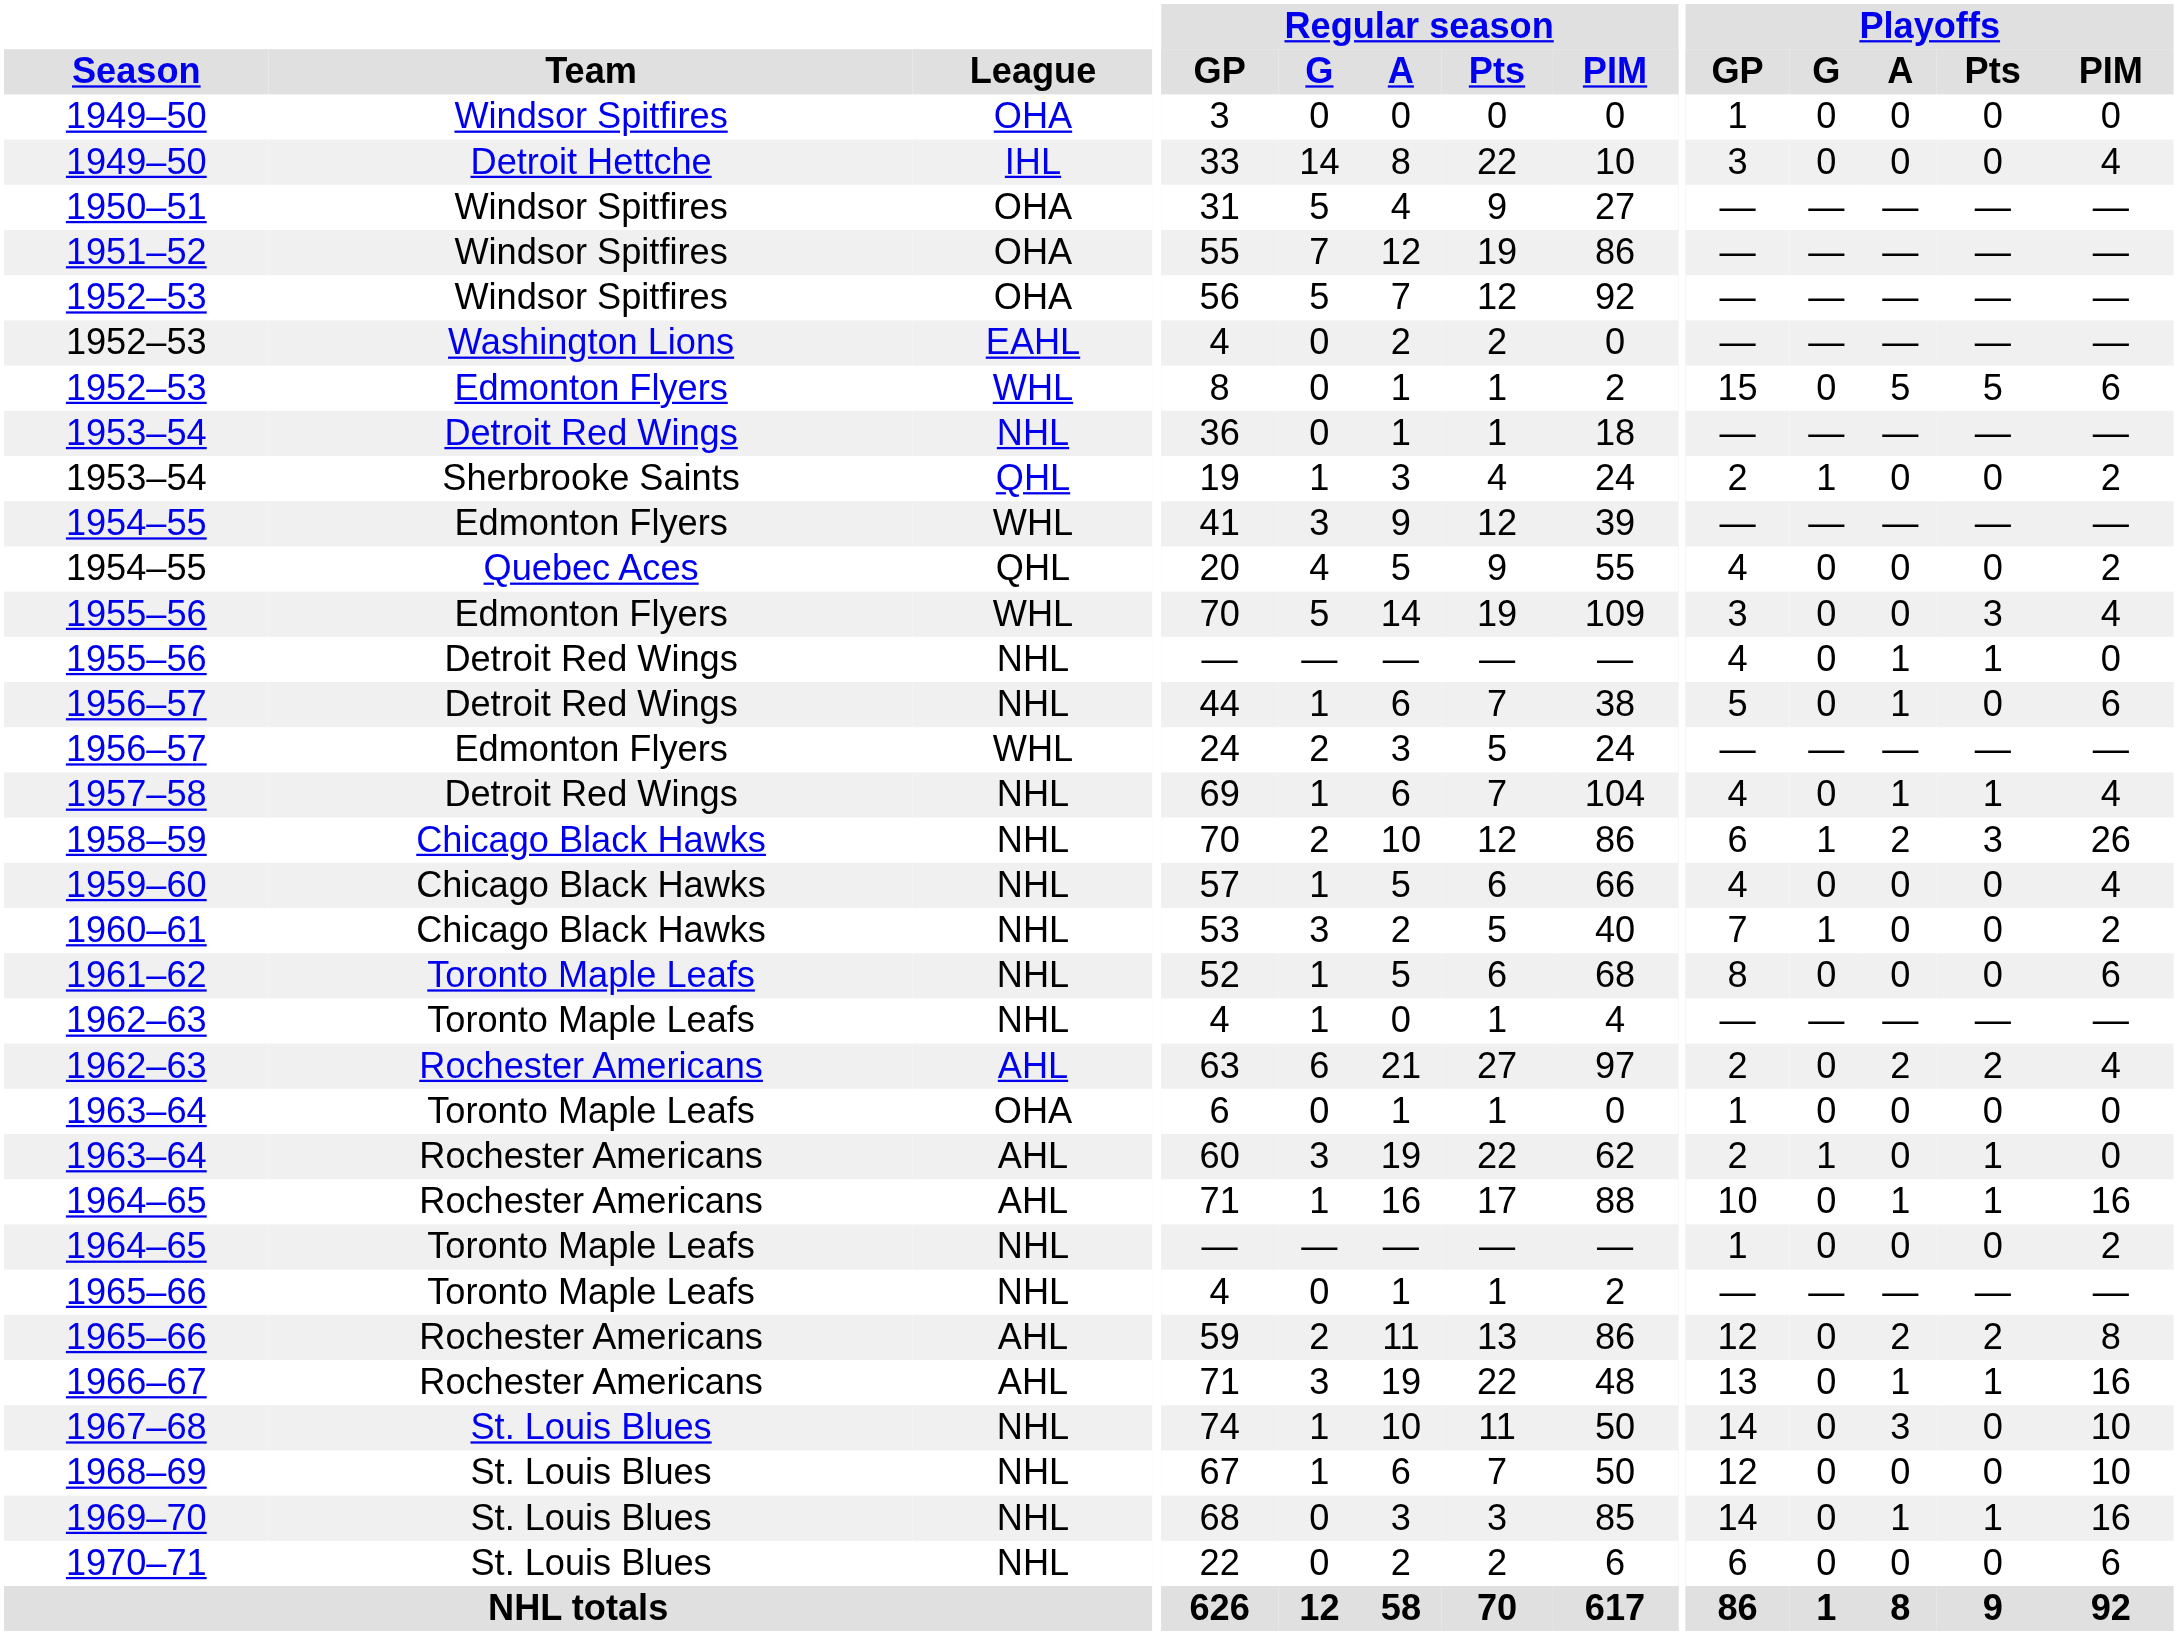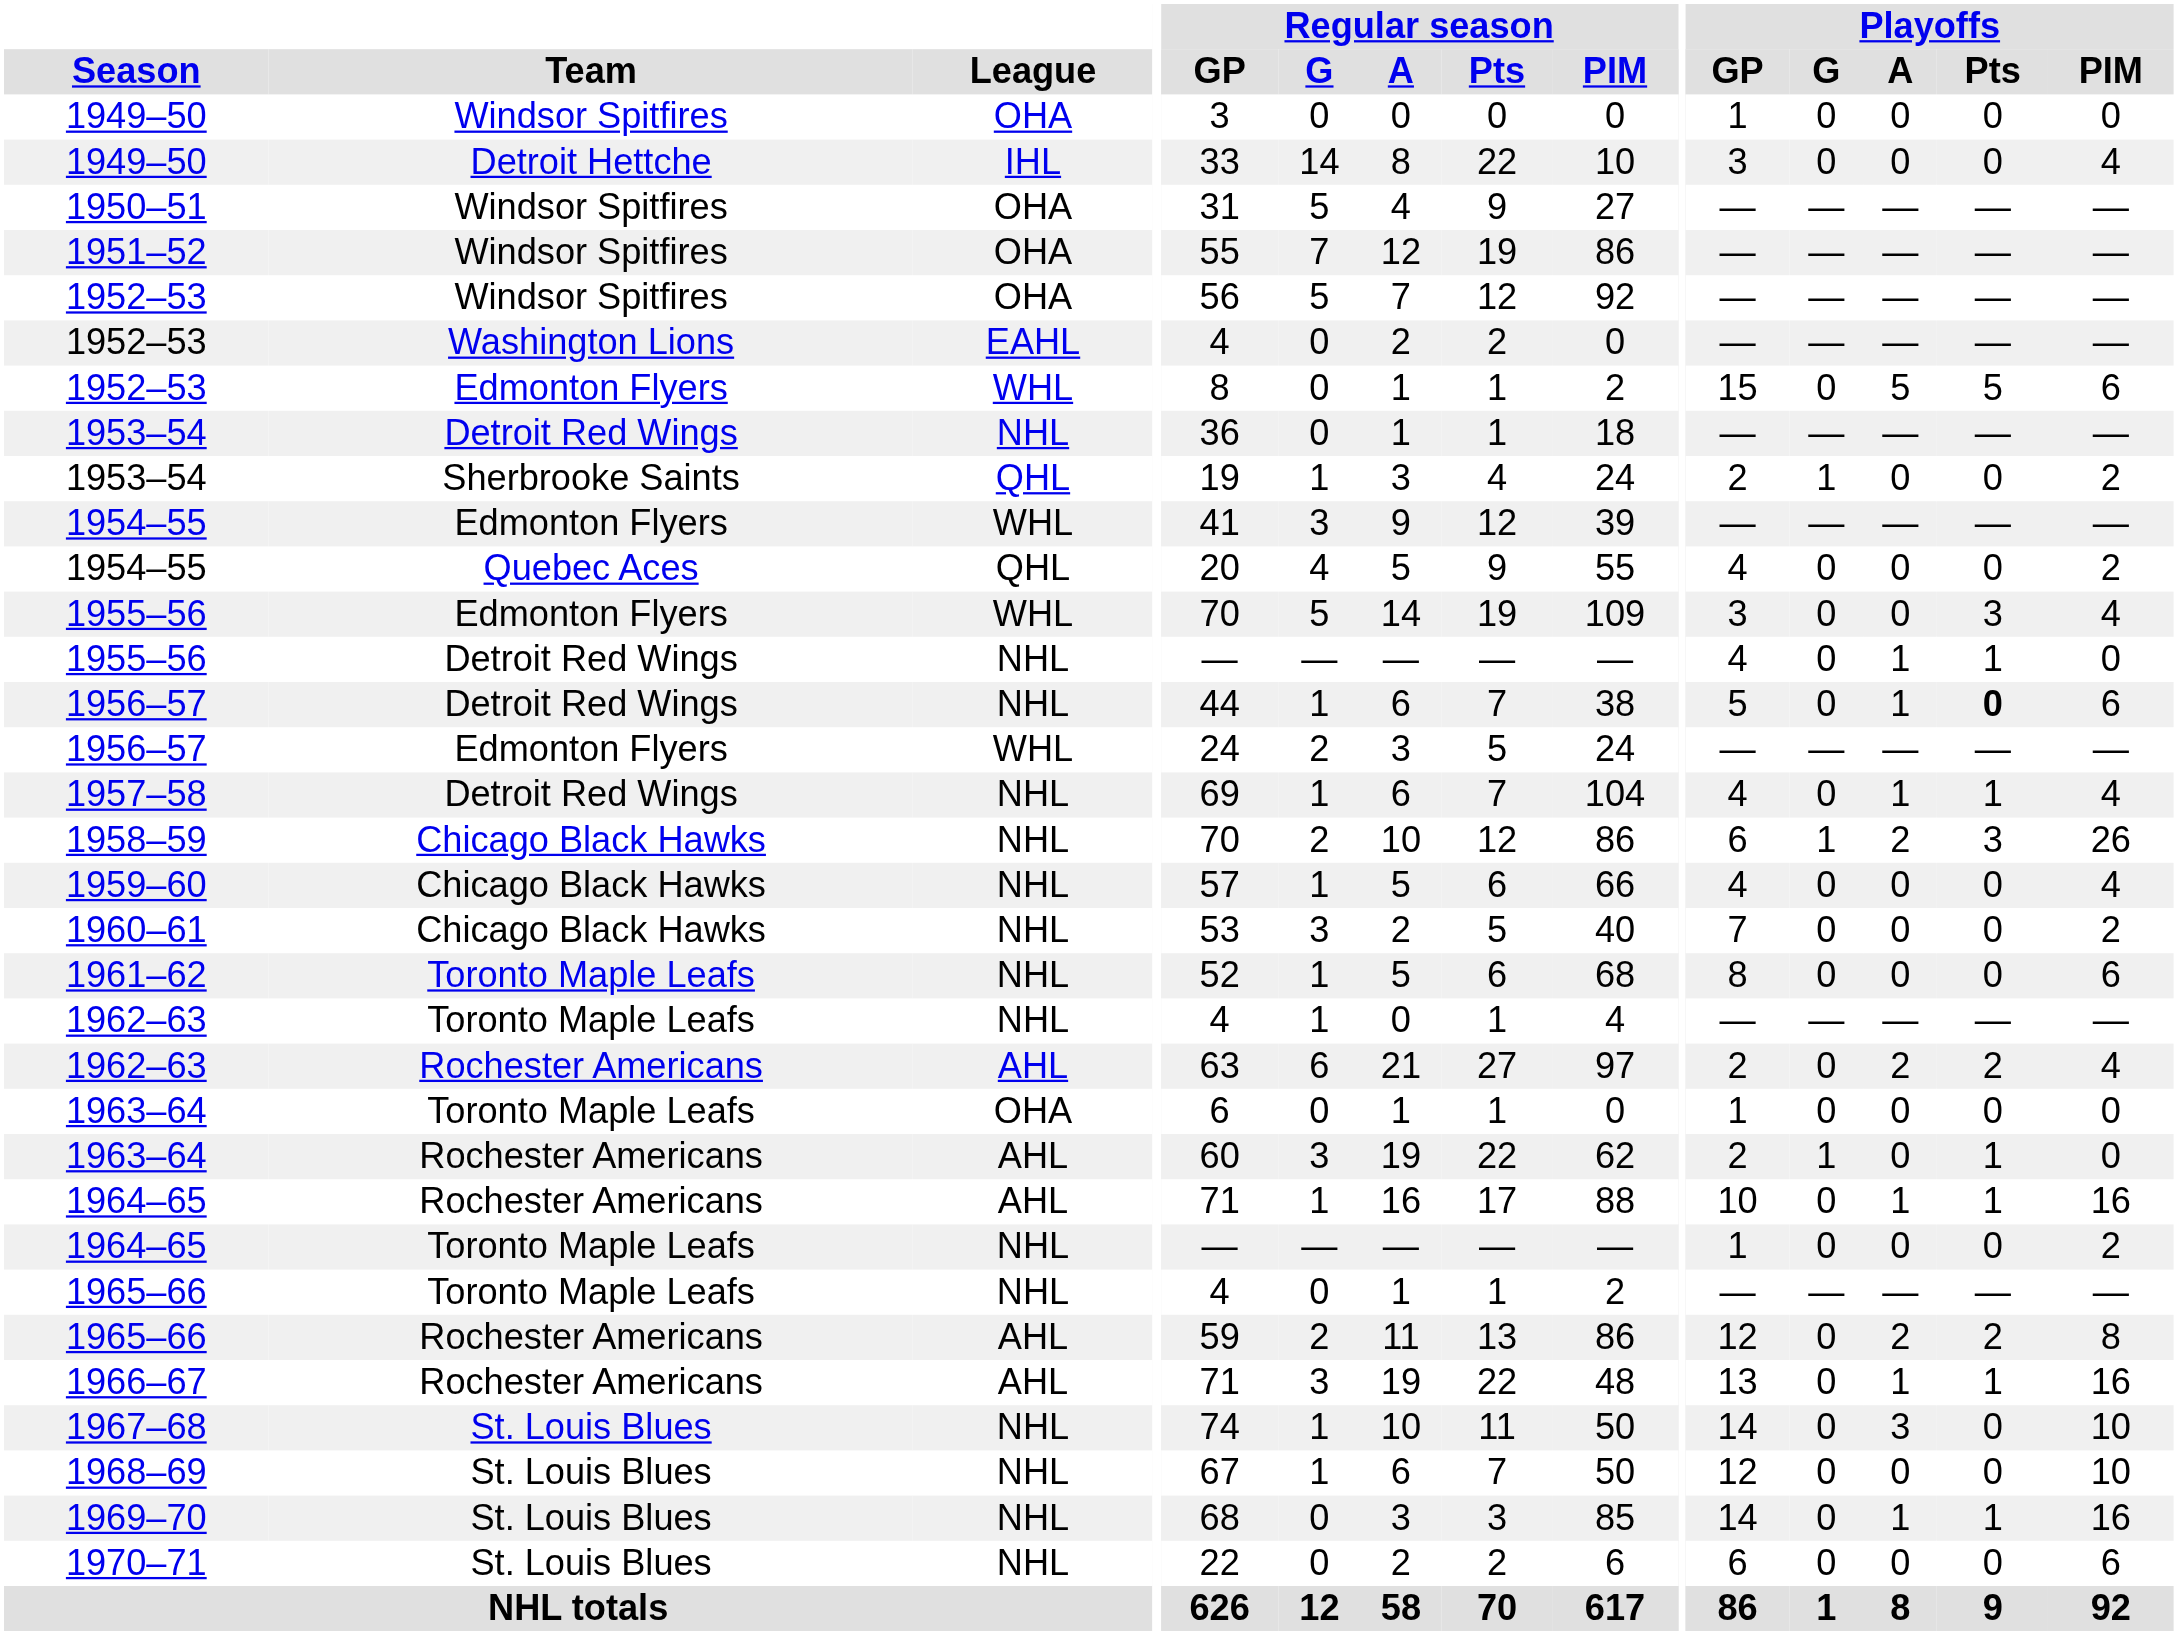 <table border="0" cellpadding="1" cellspacing="0" style="text-align:center; width:60em">
 <tr bgcolor="#e0e0e0">
 <th colspan="3" bgcolor="#ffffff"></th>
 <th rowspan="100" bgcolor="#ffffff"></th>
 <th colspan="5"><a href='#'>Regular season</a></th>
 <th rowspan="100" bgcolor="#ffffff"></th>
 <th colspan="5"><a href='#'>Playoffs</a></th>
 </tr>
 <tr bgcolor="#e0e0e0">
 <th><a href='#'>Season</a></th>
 <th>Team</th>
 <th>League</th>
 <th>GP</th>
 <th><a href='#'>G</a></th>
 <th><a href='#'>A</a></th>
 <th><a href='#'>Pts</a></th>
 <th><a href='#'>PIM</a></th>
 <th>GP</th>
 <th>G</th>
 <th>A</th>
 <th>Pts</th>
 <th>PIM</th>
 </tr>
 <tr>
 <td><a href='#'>1949–50</a></td>
 <td><a href='#'>Windsor Spitfires</a></td>
 <td><a href='#'>OHA</a></td>
 <td>3</td>
 <td>0</td>
 <td>0</td>
 <td>0</td>
 <td>0</td>
 <td>1</td>
 <td>0</td>
 <td>0</td>
 <td>0</td>
 <td>0</td>
 </tr>
 <tr bgcolor="#f0f0f0">
 <td><a href='#'>1949–50</a></td>
 <td><a href='#'>Detroit Hettche</a></td>
 <td><a href='#'>IHL</a></td>
 <td>33</td>
 <td>14</td>
 <td>8</td>
 <td>22</td>
 <td>10</td>
 <td>3</td>
 <td>0</td>
 <td>0</td>
 <td>0</td>
 <td>4</td>
 </tr>
 <tr>
 <td><a href='#'>1950–51</a></td>
 <td>Windsor Spitfires</td>
 <td>OHA</td>
 <td>31</td>
 <td>5</td>
 <td>4</td>
 <td>9</td>
 <td>27</td>
 <td>—</td>
 <td>—</td>
 <td>—</td>
 <td>—</td>
 <td>—</td>
 </tr>
 <tr bgcolor="#f0f0f0">
 <td><a href='#'>1951–52</a></td>
 <td>Windsor Spitfires</td>
 <td>OHA</td>
 <td>55</td>
 <td>7</td>
 <td>12</td>
 <td>19</td>
 <td>86</td>
 <td>—</td>
 <td>—</td>
 <td>—</td>
 <td>—</td>
 <td>—</td>
 </tr>
 <tr>
 <td><a href='#'>1952–53</a></td>
 <td>Windsor Spitfires</td>
 <td>OHA</td>
 <td>56</td>
 <td>5</td>
 <td>7</td>
 <td>12</td>
 <td>92</td>
 <td>—</td>
 <td>—</td>
 <td>—</td>
 <td>—</td>
 <td>—</td>
 </tr>
 <tr bgcolor="#f0f0f0">
 <td>1952–53</td>
 <td><a href='#'>Washington Lions</a></td>
 <td><a href='#'>EAHL</a></td>
 <td>4</td>
 <td>0</td>
 <td>2</td>
 <td>2</td>
 <td>0</td>
 <td>—</td>
 <td>—</td>
 <td>—</td>
 <td>—</td>
 <td>—</td>
 </tr>
 <tr>
 <td><a href='#'>1952–53</a></td>
 <td><a href='#'>Edmonton Flyers</a></td>
 <td><a href='#'>WHL</a></td>
 <td>8</td>
 <td>0</td>
 <td>1</td>
 <td>1</td>
 <td>2</td>
 <td>15</td>
 <td>0</td>
 <td>5</td>
 <td>5</td>
 <td>6</td>
 </tr>
 <tr bgcolor="#f0f0f0">
 <td><a href='#'>1953–54</a></td>
 <td><a href='#'>Detroit Red Wings</a></td>
 <td><a href='#'>NHL</a></td>
 <td>36</td>
 <td>0</td>
 <td>1</td>
 <td>1</td>
 <td>18</td>
 <td>—</td>
 <td>—</td>
 <td>—</td>
 <td>—</td>
 <td>—</td>
 </tr>
 <tr>
 <td>1953–54</td>
 <td>Sherbrooke Saints</td>
 <td><a href='#'>QHL</a></td>
 <td>19</td>
 <td>1</td>
 <td>3</td>
 <td>4</td>
 <td>24</td>
 <td>2</td>
 <td>1</td>
 <td>0</td>
 <td>0</td>
 <td>2</td>
 </tr>
 <tr bgcolor="#f0f0f0">
 <td><a href='#'>1954–55</a></td>
 <td>Edmonton Flyers</td>
 <td>WHL</td>
 <td>41</td>
 <td>3</td>
 <td>9</td>
 <td>12</td>
 <td>39</td>
 <td>—</td>
 <td>—</td>
 <td>—</td>
 <td>—</td>
 <td>—</td>
 </tr>
 <tr>
 <td>1954–55</td>
 <td><a href='#'>Quebec Aces</a></td>
 <td>QHL</td>
 <td>20</td>
 <td>4</td>
 <td>5</td>
 <td>9</td>
 <td>55</td>
 <td>4</td>
 <td>0</td>
 <td>0</td>
 <td>0</td>
 <td>2</td>
 </tr>
 <tr bgcolor="#f0f0f0">
 <td><a href='#'>1955–56</a></td>
 <td>Edmonton Flyers</td>
 <td>WHL</td>
 <td>70</td>
 <td>5</td>
 <td>14</td>
 <td>19</td>
 <td>109</td>
 <td>3</td>
 <td>0</td>
 <td>0</td>
 <td>3</td>
 <td>4</td>
 </tr>
 <tr>
 <td><a href='#'>1955–56</a></td>
 <td>Detroit Red Wings</td>
 <td>NHL</td>
 <td>—</td>
 <td>—</td>
 <td>—</td>
 <td>—</td>
 <td>—</td>
 <td>4</td>
 <td>0</td>
 <td>1</td>
 <td>1</td>
 <td>0</td>
 </tr>
 <tr bgcolor="#f0f0f0">
 <td><a href='#'>1956–57</a></td>
 <td>Detroit Red Wings</td>
 <td>NHL</td>
 <td>44</td>
 <td>1</td>
 <td>6</td>
 <td>7</td>
 <td>38</td>
 <td>5</td>
 <td>0</td>
 <td>1</td>
-<td>0</td>
+<td><strong>0</strong></td>
 <td>6</td>
 </tr>
 <tr>
 <td><a href='#'>1956–57</a></td>
 <td>Edmonton Flyers</td>
 <td>WHL</td>
 <td>24</td>
 <td>2</td>
 <td>3</td>
 <td>5</td>
 <td>24</td>
 <td>—</td>
 <td>—</td>
 <td>—</td>
 <td>—</td>
 <td>—</td>
 </tr>
 <tr bgcolor="#f0f0f0">
 <td><a href='#'>1957–58</a></td>
 <td>Detroit Red Wings</td>
 <td>NHL</td>
 <td>69</td>
 <td>1</td>
 <td>6</td>
 <td>7</td>
 <td>104</td>
 <td>4</td>
 <td>0</td>
 <td>1</td>
 <td>1</td>
 <td>4</td>
 </tr>
 <tr>
 <td><a href='#'>1958–59</a></td>
 <td><a href='#'>Chicago Black Hawks</a></td>
 <td>NHL</td>
 <td>70</td>
 <td>2</td>
 <td>10</td>
 <td>12</td>
 <td>86</td>
 <td>6</td>
 <td>1</td>
 <td>2</td>
 <td>3</td>
 <td>26</td>
 </tr>
 <tr bgcolor="#f0f0f0">
 <td><a href='#'>1959–60</a></td>
 <td>Chicago Black Hawks</td>
 <td>NHL</td>
 <td>57</td>
 <td>1</td>
 <td>5</td>
 <td>6</td>
 <td>66</td>
 <td>4</td>
 <td>0</td>
 <td>0</td>
 <td>0</td>
 <td>4</td>
 </tr>
 <tr>
 <td><a href='#'>1960–61</a></td>
 <td>Chicago Black Hawks</td>
 <td>NHL</td>
 <td>53</td>
 <td>3</td>
 <td>2</td>
 <td>5</td>
 <td>40</td>
 <td>7</td>
-<td>1</td>
+<td>0</td>
 <td>0</td>
 <td>0</td>
 <td>2</td>
 </tr>
 <tr bgcolor="#f0f0f0">
 <td><a href='#'>1961–62</a></td>
 <td><a href='#'>Toronto Maple Leafs</a></td>
 <td>NHL</td>
 <td>52</td>
 <td>1</td>
 <td>5</td>
 <td>6</td>
 <td>68</td>
 <td>8</td>
 <td>0</td>
 <td>0</td>
 <td>0</td>
 <td>6</td>
 </tr>
 <tr>
 <td><a href='#'>1962–63</a></td>
 <td>Toronto Maple Leafs</td>
 <td>NHL</td>
 <td>4</td>
 <td>1</td>
 <td>0</td>
 <td>1</td>
 <td>4</td>
 <td>—</td>
 <td>—</td>
 <td>—</td>
 <td>—</td>
 <td>—</td>
 </tr>
 <tr bgcolor="#f0f0f0">
 <td><a href='#'>1962–63</a></td>
 <td><a href='#'>Rochester Americans</a></td>
 <td><a href='#'>AHL</a></td>
 <td>63</td>
 <td>6</td>
 <td>21</td>
 <td>27</td>
 <td>97</td>
 <td>2</td>
 <td>0</td>
 <td>2</td>
 <td>2</td>
 <td>4</td>
 </tr>
 <tr>
 <td><a href='#'>1963–64</a></td>
 <td>Toronto Maple Leafs</td>
 <td>OHA</td>
 <td>6</td>
 <td>0</td>
 <td>1</td>
 <td>1</td>
 <td>0</td>
 <td>1</td>
 <td>0</td>
 <td>0</td>
 <td>0</td>
 <td>0</td>
 </tr>
 <tr bgcolor="#f0f0f0">
 <td><a href='#'>1963–64</a></td>
 <td>Rochester Americans</td>
 <td>AHL</td>
 <td>60</td>
 <td>3</td>
 <td>19</td>
 <td>22</td>
 <td>62</td>
 <td>2</td>
 <td>1</td>
 <td>0</td>
 <td>1</td>
 <td>0</td>
 </tr>
 <tr>
 <td><a href='#'>1964–65</a></td>
 <td>Rochester Americans</td>
 <td>AHL</td>
 <td>71</td>
 <td>1</td>
 <td>16</td>
 <td>17</td>
 <td>88</td>
 <td>10</td>
 <td>0</td>
 <td>1</td>
 <td>1</td>
 <td>16</td>
 </tr>
 <tr bgcolor="#f0f0f0">
 <td><a href='#'>1964–65</a></td>
 <td>Toronto Maple Leafs</td>
 <td>NHL</td>
 <td>—</td>
 <td>—</td>
 <td>—</td>
 <td>—</td>
 <td>—</td>
 <td>1</td>
 <td>0</td>
 <td>0</td>
 <td>0</td>
 <td>2</td>
 </tr>
 <tr>
 <td><a href='#'>1965–66</a></td>
 <td>Toronto Maple Leafs</td>
 <td>NHL</td>
 <td>4</td>
 <td>0</td>
 <td>1</td>
 <td>1</td>
 <td>2</td>
 <td>—</td>
 <td>—</td>
 <td>—</td>
 <td>—</td>
 <td>—</td>
 </tr>
 <tr bgcolor="#f0f0f0">
 <td><a href='#'>1965–66</a></td>
 <td>Rochester Americans</td>
 <td>AHL</td>
 <td>59</td>
 <td>2</td>
 <td>11</td>
 <td>13</td>
 <td>86</td>
 <td>12</td>
 <td>0</td>
 <td>2</td>
 <td>2</td>
 <td>8</td>
 </tr>
 <tr>
 <td><a href='#'>1966–67</a></td>
 <td>Rochester Americans</td>
 <td>AHL</td>
 <td>71</td>
 <td>3</td>
 <td>19</td>
 <td>22</td>
 <td>48</td>
 <td>13</td>
 <td>0</td>
 <td>1</td>
 <td>1</td>
 <td>16</td>
 </tr>
 <tr bgcolor="#f0f0f0">
 <td><a href='#'>1967–68</a></td>
 <td><a href='#'>St. Louis Blues</a></td>
 <td>NHL</td>
 <td>74</td>
 <td>1</td>
 <td>10</td>
 <td>11</td>
 <td>50</td>
 <td>14</td>
 <td>0</td>
 <td>3</td>
 <td>0</td>
 <td>10</td>
 </tr>
 <tr>
 <td><a href='#'>1968–69</a></td>
 <td>St. Louis Blues</td>
 <td>NHL</td>
 <td>67</td>
 <td>1</td>
 <td>6</td>
 <td>7</td>
 <td>50</td>
 <td>12</td>
 <td>0</td>
 <td>0</td>
 <td>0</td>
 <td>10</td>
 </tr>
 <tr bgcolor="#f0f0f0">
 <td><a href='#'>1969–70</a></td>
 <td>St. Louis Blues</td>
 <td>NHL</td>
 <td>68</td>
 <td>0</td>
 <td>3</td>
 <td>3</td>
 <td>85</td>
 <td>14</td>
 <td>0</td>
 <td>1</td>
 <td>1</td>
 <td>16</td>
 </tr>
 <tr>
 <td><a href='#'>1970–71</a></td>
 <td>St. Louis Blues</td>
 <td>NHL</td>
 <td>22</td>
 <td>0</td>
 <td>2</td>
 <td>2</td>
 <td>6</td>
 <td>6</td>
 <td>0</td>
 <td>0</td>
 <td>0</td>
 <td>6</td>
 </tr>
 <tr bgcolor="#e0e0e0">
 <th colspan="3">NHL totals</th>
 <th>626</th>
 <th>12</th>
 <th>58</th>
 <th>70</th>
 <th>617</th>
 <th>86</th>
 <th>1</th>
 <th>8</th>
 <th>9</th>
 <th>92</th>
 </tr>
 </table>
